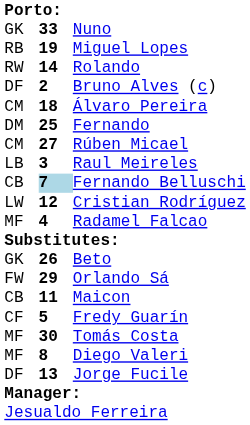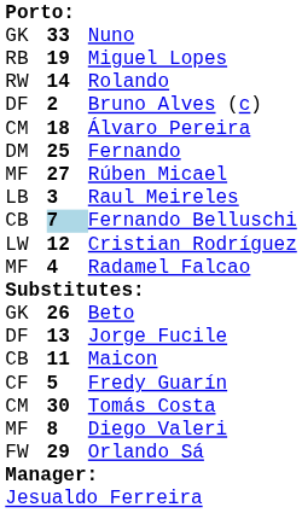 <table style="font-size: 90%" cellspacing="0" cellpadding="0" align=center>
 <tr>
 <td colspan="4"><strong>Porto:</strong></td>
 </tr>
 <tr>
 <th width=25></th>
 <th width=25></th>
 </tr>
 <tr>
 <td>GK</td>
 <td><strong>33</strong></td>
 <td> <a href='#'>Nuno</a></td>
 </tr>
 <tr>
 <td>RB</td>
 <td><strong>19</strong></td>
 <td> <a href='#'>Miguel Lopes</a></td>
 <td></td>
 <td></td>
 </tr>
 <tr>
 <td>RW</td>
 <td><strong>14</strong></td>
 <td> <a href='#'>Rolando</a></td>
 </tr>
 <tr>
 <td>DF</td>
 <td><strong>2</strong></td>
 <td> <a href='#'>Bruno Alves</a> (<a href='#'>c</a>)</td>
 <td></td>
 </tr>
 <tr>
 <td>CM</td>
 <td><strong>18</strong></td>
 <td> <a href='#'>Álvaro Pereira</a></td>
 </tr>
 <tr>
 <td>DM</td>
 <td><strong>25</strong></td>
 <td> <a href='#'>Fernando</a></td>
 </tr>
 <tr>
-<td>CM</td>
+<td>MF</td>
 <td><strong>27</strong></td>
 <td> <a href='#'>Rúben Micael</a></td>
 <td></td>
 <td></td>
 </tr>
 <tr>
 <td>LB</td>
 <td><strong>3</strong></td>
 <td> <a href='#'>Raul Meireles</a></td>
 </tr>
 <tr>
 <td>CB</td>
 <td style="background: lightblue;"><strong>7</strong></td>
 <td> <a href='#'>Fernando Belluschi</a></td>
 <td></td>
 <td></td>
 </tr>
 <tr>
 <td>LW</td>
 <td><strong>12</strong></td>
 <td> <a href='#'>Cristian Rodríguez</a></td>
 </tr>
 <tr>
 <td>MF</td>
 <td><strong>4</strong></td>
 <td> <a href='#'>Radamel Falcao</a></td>
 </tr>
 <tr>
 <td colspan=3><strong>Substitutes:</strong></td>
 </tr>
 <tr>
 <td>GK</td>
 <td><strong>26</strong></td>
 <td> <a href='#'>Beto</a></td>
 </tr>
 <tr>
-<td>FW</td>
-<td><strong>29</strong></td>
-<td> <a href='#'>Orlando Sá</a></td>
+<td>DF</td>
+<td><strong>13</strong></td>
+<td> <a href='#'>Jorge Fucile</a></td>
 <td></td>
 <td></td>
 </tr>
 <tr>
 <td>CB</td>
 <td><strong>11</strong></td>
 <td> <a href='#'>Maicon</a></td>
 </tr>
 <tr>
 <td>CF</td>
 <td><strong>5</strong></td>
 <td> <a href='#'>Fredy Guarín</a></td>
 </tr>
 <tr>
-<td>MF</td>
+<td>CM</td>
 <td><strong>30</strong></td>
 <td> <a href='#'>Tomás Costa</a></td>
 </tr>
 <tr>
 <td>MF</td>
 <td><strong>8</strong></td>
 <td> <a href='#'>Diego Valeri</a></td>
 <td></td>
 <td></td>
 </tr>
 <tr>
-<td>DF</td>
-<td><strong>13</strong></td>
-<td> <a href='#'>Jorge Fucile</a></td>
+<td>FW</td>
+<td><strong>29</strong></td>
+<td> <a href='#'>Orlando Sá</a></td>
 <td></td>
 <td></td>
 </tr>
 <tr>
 <td colspan=3><strong>Manager:</strong></td>
 </tr>
 <tr>
 <td colspan=4> <a href='#'>Jesualdo Ferreira</a></td>
 </tr>
 </table>
